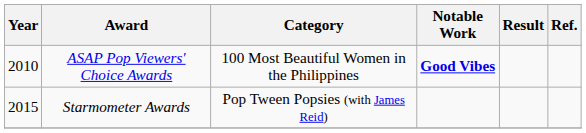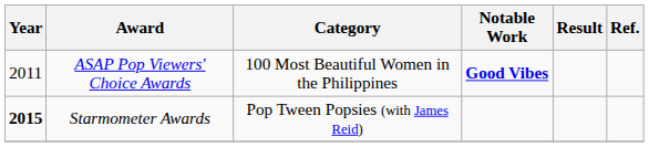 <table class="wikitable" style="text-align:center">
 <tr>
 <th>Year</th>
 <th>Award</th>
 <th>Category</th>
 <th>Notable Work</th>
 <th>Result</th>
 <th>Ref.</th>
 </tr>
 <tr>
-<td>2010</td>
+<td>2011</td>
 <td><em><a href='#'>ASAP Pop Viewers' Choice Awards</a></em></td>
 <td>100 Most Beautiful Women in the Philippines</td>
 <td><strong><a href='#'>Good Vibes</a></strong></td>
 <td></td>
 <td></td>
 </tr>
 <tr>
-<td>2015</td>
+<td><strong>2015</strong></td>
 <td><em>Starmometer Awards</em></td>
 <td>Pop Tween Popsies <small>(with <a href='#'>James Reid</a>)</small></td>
 <td></td>
 <td></td>
 <td></td>
 </tr>
 <tr>
 </tr>
 </table>
